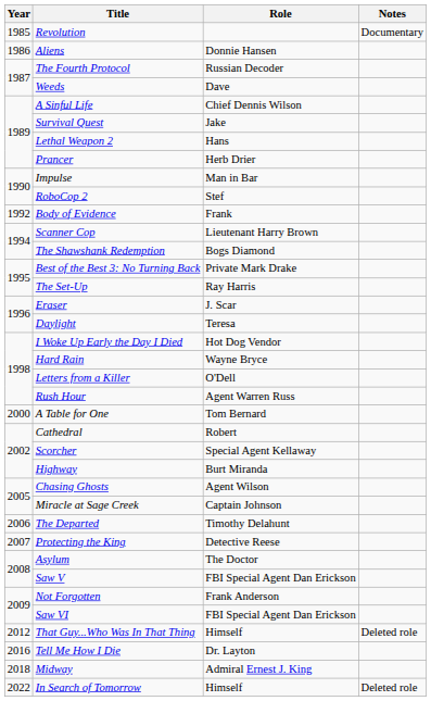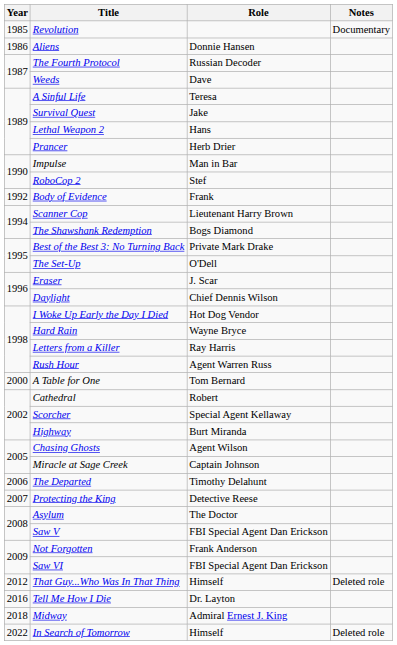 <table class="wikitable sortable">
 <tr>
 <th>Year</th>
 <th>Title</th>
 <th>Role</th>
 <th class="unsortable">Notes</th>
 </tr>
 <tr>
 <td>1985</td>
 <td><a href='#'><em>Revolution</em></a></td>
 <td></td>
 <td>Documentary</td>
 </tr>
 <tr>
 <td>1986</td>
 <td><em><a href='#'>Aliens</a></em></td>
 <td>Donnie Hansen</td>
 <td></td>
 </tr>
 <tr>
 <td rowspan="2">1987</td>
 <td><em><a href='#'>The Fourth Protocol</a></em></td>
 <td>Russian Decoder</td>
 <td></td>
 </tr>
 <tr>
 <td><em><a href='#'>Weeds</a></em></td>
 <td>Dave</td>
 <td></td>
 </tr>
 <tr>
 <td rowspan="4">1989</td>
 <td><em><a href='#'>A Sinful Life</a></em></td>
-<td>Chief Dennis Wilson</td>
+<td>Teresa</td>
 <td></td>
 </tr>
 <tr>
 <td><em><a href='#'>Survival Quest</a></em></td>
 <td>Jake</td>
 <td></td>
 </tr>
 <tr>
 <td><em><a href='#'>Lethal Weapon 2</a></em></td>
 <td>Hans</td>
 <td></td>
 </tr>
 <tr>
 <td><em><a href='#'>Prancer</a></em></td>
 <td>Herb Drier</td>
 <td></td>
 </tr>
 <tr>
 <td rowspan="2">1990</td>
 <td><em>Impulse</em></td>
 <td>Man in Bar</td>
 <td></td>
 </tr>
 <tr>
 <td><em><a href='#'>RoboCop 2</a></em></td>
 <td>Stef</td>
 <td></td>
 </tr>
 <tr>
 <td>1992</td>
 <td><em><a href='#'>Body of Evidence</a></em></td>
 <td>Frank</td>
 <td></td>
 </tr>
 <tr>
 <td rowspan="2">1994</td>
 <td><em><a href='#'>Scanner Cop</a></em></td>
 <td>Lieutenant Harry Brown</td>
 <td></td>
 </tr>
 <tr>
 <td><em><a href='#'>The Shawshank Redemption</a></em></td>
 <td>Bogs Diamond</td>
 <td></td>
 </tr>
 <tr>
 <td rowspan="2">1995</td>
 <td><em><a href='#'>Best of the Best 3: No Turning Back</a></em></td>
 <td>Private Mark Drake</td>
 <td></td>
 </tr>
 <tr>
 <td><em><a href='#'>The Set-Up</a></em></td>
-<td>Ray Harris</td>
+<td>O'Dell</td>
 <td></td>
 </tr>
 <tr>
 <td rowspan="2">1996</td>
 <td><em><a href='#'>Eraser</a></em></td>
 <td>J. Scar</td>
 <td></td>
 </tr>
 <tr>
 <td><em><a href='#'>Daylight</a></em></td>
-<td>Teresa</td>
+<td>Chief Dennis Wilson</td>
 <td></td>
 </tr>
 <tr>
 <td rowspan="4">1998</td>
 <td><em><a href='#'>I Woke Up Early the Day I Died</a></em></td>
 <td>Hot Dog Vendor</td>
 <td></td>
 </tr>
 <tr>
 <td><em><a href='#'>Hard Rain</a></em></td>
 <td>Wayne Bryce</td>
 <td></td>
 </tr>
 <tr>
 <td><em><a href='#'>Letters from a Killer</a></em></td>
-<td>O'Dell</td>
+<td>Ray Harris</td>
 <td></td>
 </tr>
 <tr>
 <td><em><a href='#'>Rush Hour</a></em></td>
 <td>Agent Warren Russ</td>
 <td></td>
 </tr>
 <tr>
 <td>2000</td>
 <td><em>A Table for One</em></td>
 <td>Tom Bernard</td>
 <td></td>
 </tr>
 <tr>
 <td rowspan="3">2002</td>
 <td><em>Cathedral</em></td>
 <td>Robert</td>
 <td></td>
 </tr>
 <tr>
 <td><em><a href='#'>Scorcher</a></em></td>
 <td>Special Agent Kellaway</td>
 <td></td>
 </tr>
 <tr>
 <td><em><a href='#'>Highway</a></em></td>
 <td>Burt Miranda</td>
 <td></td>
 </tr>
 <tr>
 <td rowspan="2">2005</td>
 <td><em><a href='#'>Chasing Ghosts</a></em></td>
 <td>Agent Wilson</td>
 <td></td>
 </tr>
 <tr>
 <td><em>Miracle at Sage Creek</em></td>
 <td>Captain Johnson</td>
 <td></td>
 </tr>
 <tr>
 <td>2006</td>
 <td><em><a href='#'>The Departed</a></em></td>
 <td>Timothy Delahunt</td>
 <td></td>
 </tr>
 <tr>
 <td>2007</td>
 <td><em><a href='#'>Protecting the King</a></em></td>
 <td>Detective Reese</td>
 <td></td>
 </tr>
 <tr>
 <td rowspan="2">2008</td>
 <td><em><a href='#'>Asylum</a></em></td>
 <td>The Doctor</td>
 <td></td>
 </tr>
 <tr>
 <td><em><a href='#'>Saw V</a></em></td>
 <td>FBI Special Agent Dan Erickson</td>
 <td></td>
 </tr>
 <tr>
 <td rowspan="2">2009</td>
 <td><em><a href='#'>Not Forgotten</a></em></td>
 <td>Frank Anderson</td>
 <td></td>
 </tr>
 <tr>
 <td><em><a href='#'>Saw VI</a></em></td>
 <td>FBI Special Agent Dan Erickson</td>
 <td></td>
 </tr>
 <tr>
 <td rowspan="1">2012</td>
 <td><em><a href='#'>That Guy...Who Was In That Thing</a></em></td>
 <td>Himself</td>
 <td>Deleted role</td>
 </tr>
 <tr>
 <td>2016</td>
 <td><em><a href='#'>Tell Me How I Die</a></em></td>
 <td>Dr. Layton</td>
 <td></td>
 </tr>
 <tr>
 <td>2018</td>
 <td><em><a href='#'>Midway</a></em></td>
 <td>Admiral <a href='#'>Ernest J. King</a></td>
 <td></td>
 </tr>
 <tr>
 <td>2022</td>
 <td><em><a href='#'>In Search of Tomorrow</a></em></td>
 <td>Himself</td>
 <td>Deleted role</td>
 </tr>
 </table>
